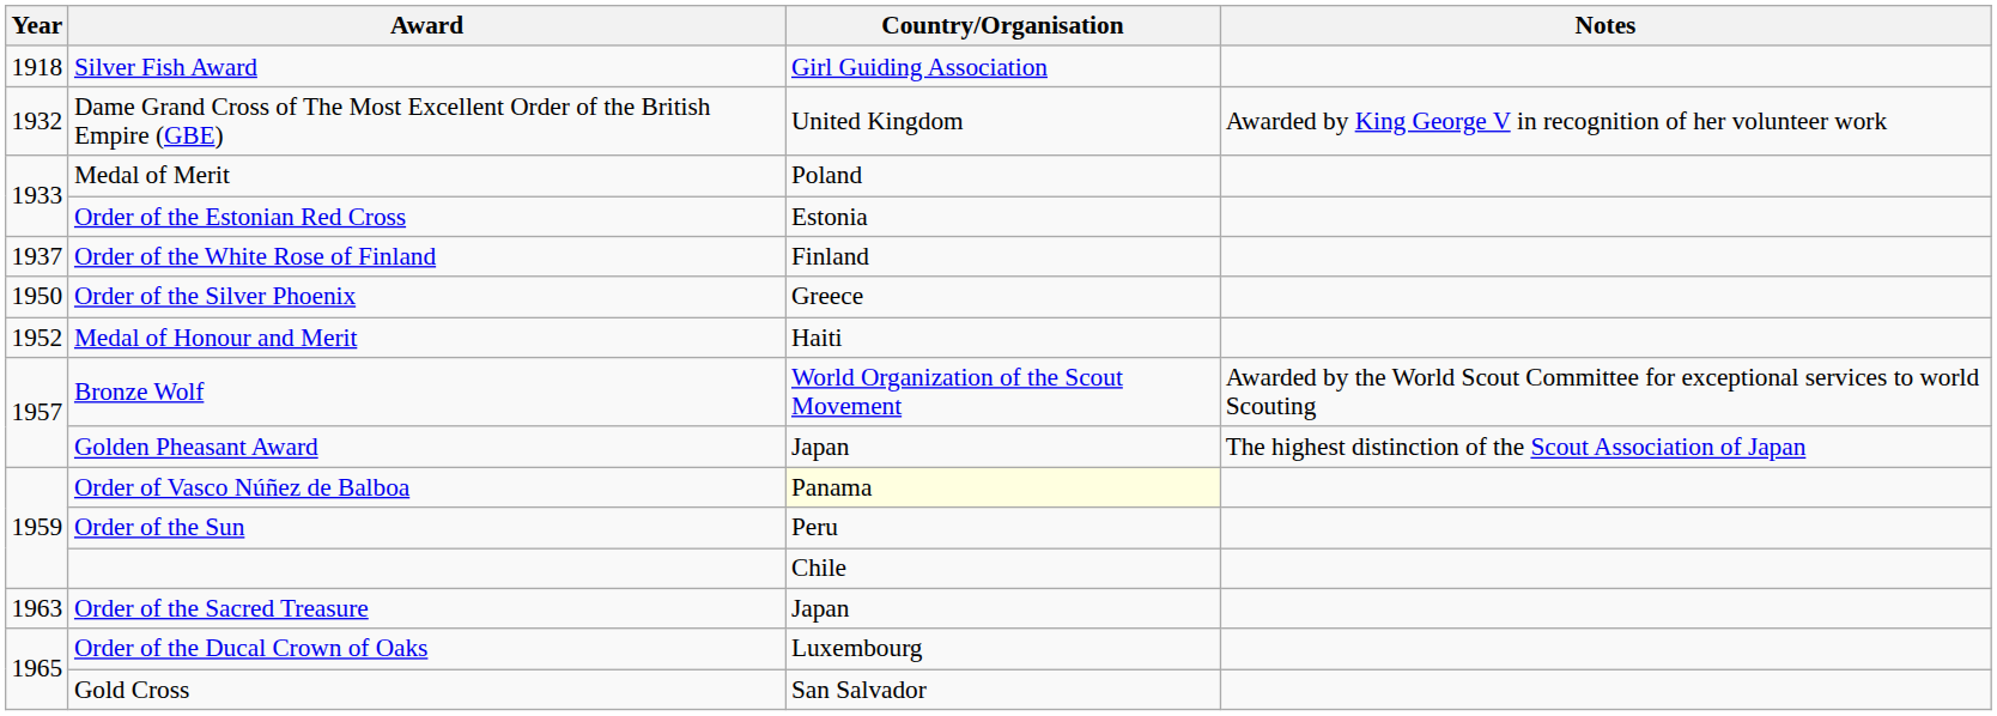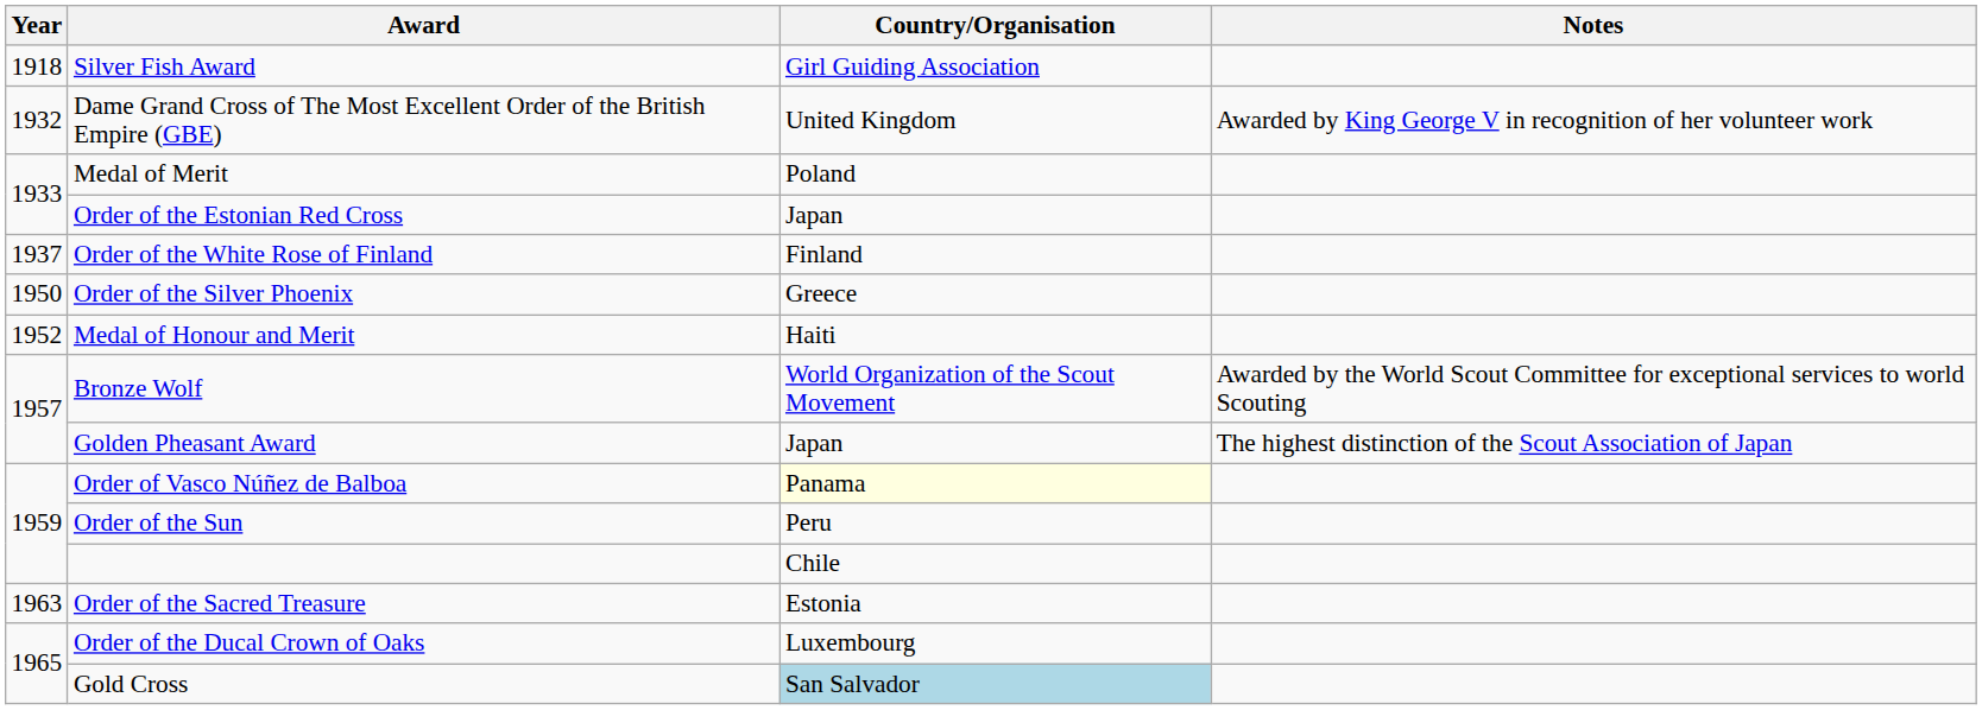 <table class="wikitable sortable">
 <tr>
 <th>Year</th>
 <th>Award</th>
 <th>Country/Organisation</th>
 <th>Notes</th>
 </tr>
 <tr>
 <td>1918</td>
 <td><a href='#'>Silver Fish Award</a></td>
 <td><a href='#'>Girl Guiding Association</a></td>
 <td></td>
 </tr>
 <tr>
 <td>1932</td>
 <td>Dame Grand Cross of The Most Excellent Order of the British Empire (<a href='#'>GBE</a>)</td>
 <td>United Kingdom</td>
 <td>Awarded by <a href='#'>King George V</a> in recognition of her volunteer work</td>
 </tr>
 <tr>
 <td rowspan="2">1933</td>
 <td>Medal of Merit</td>
 <td>Poland</td>
 <td></td>
 </tr>
 <tr>
 <td><a href='#'>Order of the Estonian Red Cross</a></td>
-<td>Estonia</td>
+<td>Japan</td>
 <td></td>
 </tr>
 <tr>
 <td>1937</td>
 <td><a href='#'>Order of the White Rose of Finland</a></td>
 <td>Finland</td>
 <td></td>
 </tr>
 <tr>
 <td>1950</td>
 <td><a href='#'>Order of the Silver Phoenix</a></td>
 <td>Greece</td>
 <td></td>
 </tr>
 <tr>
 <td>1952</td>
 <td><a href='#'>Medal of Honour and Merit</a></td>
 <td>Haiti</td>
 <td></td>
 </tr>
 <tr>
 <td rowspan="2">1957</td>
 <td><a href='#'>Bronze Wolf</a></td>
 <td><a href='#'>World Organization of the Scout Movement</a></td>
 <td>Awarded by the World Scout Committee for exceptional services to world Scouting</td>
 </tr>
 <tr>
 <td><a href='#'>Golden Pheasant Award</a></td>
 <td>Japan</td>
 <td>The highest distinction of the <a href='#'>Scout Association of Japan</a></td>
 </tr>
 <tr>
 <td rowspan="3">1959</td>
 <td><a href='#'>Order of Vasco Núñez de Balboa</a></td>
 <td style="background: lightyellow;">Panama</td>
 <td></td>
 </tr>
 <tr>
 <td><a href='#'>Order of the Sun</a></td>
 <td>Peru</td>
 </tr>
 <tr>
 <td></td>
 <td>Chile</td>
 <td></td>
 </tr>
 <tr>
 <td>1963</td>
 <td><a href='#'>Order of the Sacred Treasure</a></td>
-<td>Japan</td>
+<td>Estonia</td>
 <td></td>
 </tr>
 <tr>
 <td rowspan="2">1965</td>
 <td><a href='#'>Order of the Ducal Crown of Oaks</a></td>
 <td>Luxembourg</td>
 <td></td>
 </tr>
 <tr>
 <td>Gold Cross</td>
-<td>San Salvador</td>
+<td style="background: lightblue;">San Salvador</td>
 <td></td>
 </tr>
 </table>
